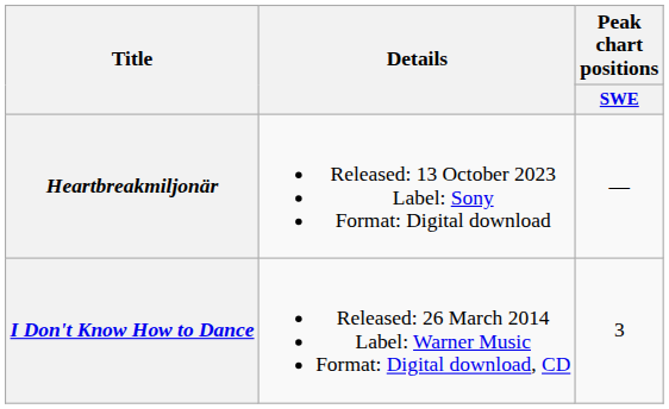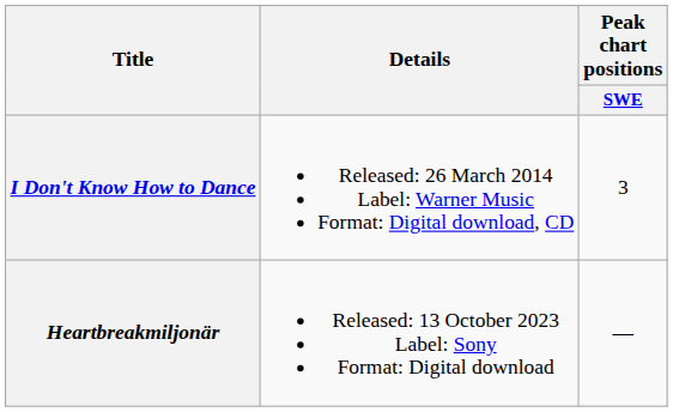 <table class="wikitable plainrowheaders" style="text-align:center;">
 <tr>
 <th scope="col" rowspan="2">Title</th>
 <th scope="col" rowspan="2">Details</th>
 <th scope="col">Peak chart positions</th>
 </tr>
 <tr>
 <th scope="col" style="width:3em;font-size:85%;"><a href='#'>SWE</a><br></th>
 </tr>
 <tr>
+<th scope="row"><em><a href='#'>I Don't Know How to Dance</a></em></th>
+<td><br><ul><li>Released: 26 March 2014</li><li>Label: <a href='#'>Warner Music</a></li><li>Format: <a href='#'>Digital download</a>, <a href='#'>CD</a></li></ul></td>
+<td>3</td>
+</tr>
+<tr>
 <th scope="row"><em>Heartbreakmiljonär</em></th>
 <td><br><ul><li>Released: 13 October 2023</li><li>Label: <a href='#'>Sony</a></li><li>Format: Digital download</li></ul></td>
 <td>—</td>
 </tr>
-<tr>
-<th scope="row"><em><a href='#'>I Don't Know How to Dance</a></em></th>
-<td><br><ul><li>Released: 26 March 2014</li><li>Label: <a href='#'>Warner Music</a></li><li>Format: <a href='#'>Digital download</a>, <a href='#'>CD</a></li></ul></td>
-<td>3</td>
-</tr>
 </table>
